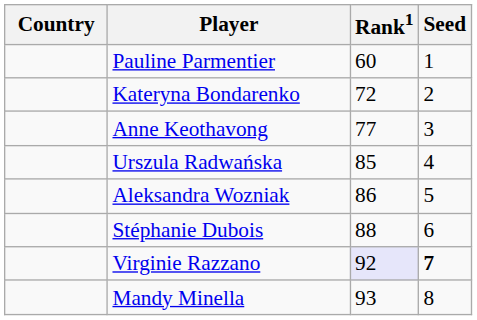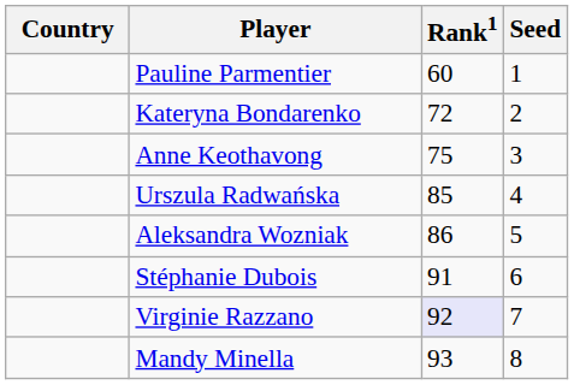 <table class="sortable wikitable">
 <tr>
 <th width="70">Country</th>
 <th width="175">Player</th>
 <th>Rank<sup>1</sup></th>
 <th>Seed</th>
 </tr>
 <tr>
 <td></td>
 <td><a href='#'>Pauline Parmentier</a></td>
 <td>60</td>
 <td>1</td>
 </tr>
 <tr>
 <td></td>
 <td><a href='#'>Kateryna Bondarenko</a></td>
 <td>72</td>
 <td>2</td>
 </tr>
 <tr>
 <td></td>
 <td><a href='#'>Anne Keothavong</a></td>
-<td>77</td>
+<td>75</td>
 <td>3</td>
 </tr>
 <tr>
 <td></td>
 <td><a href='#'>Urszula Radwańska</a></td>
 <td>85</td>
 <td>4</td>
 </tr>
 <tr>
 <td></td>
 <td><a href='#'>Aleksandra Wozniak</a></td>
 <td>86</td>
 <td>5</td>
 </tr>
 <tr>
 <td></td>
 <td><a href='#'>Stéphanie Dubois</a></td>
-<td>88</td>
+<td>91</td>
 <td>6</td>
 </tr>
 <tr>
 <td></td>
 <td><a href='#'>Virginie Razzano</a></td>
 <td style="background: lavender;">92</td>
-<td><strong>7</strong></td>
+<td>7</td>
 </tr>
 <tr>
 <td></td>
 <td><a href='#'>Mandy Minella</a></td>
 <td>93</td>
 <td>8</td>
 </tr>
 </table>
